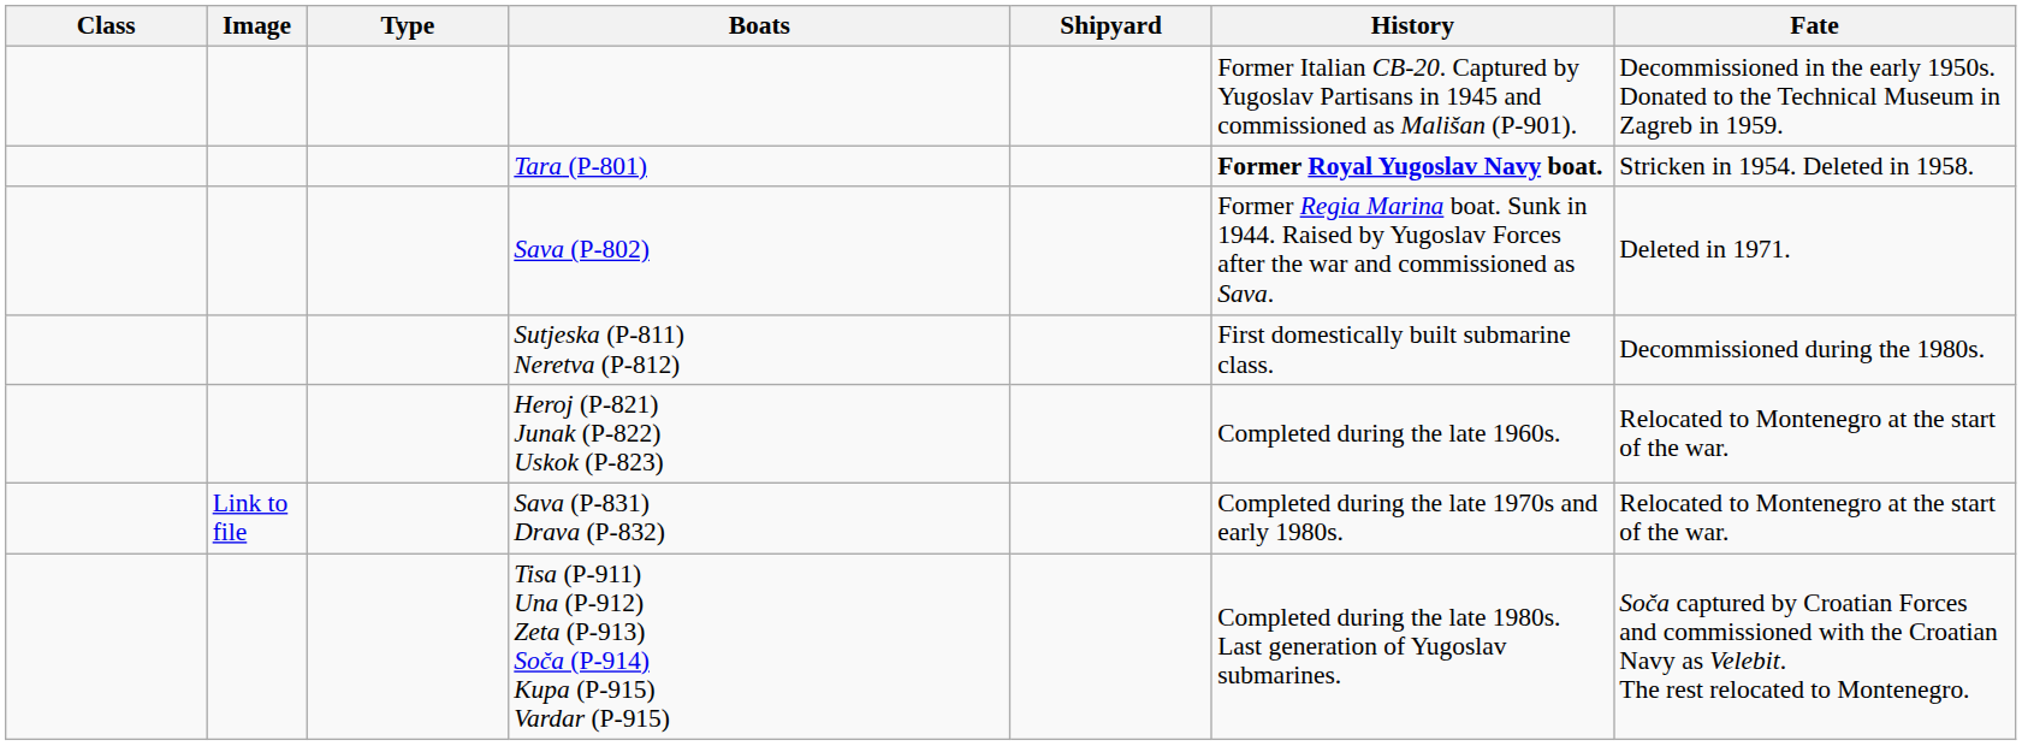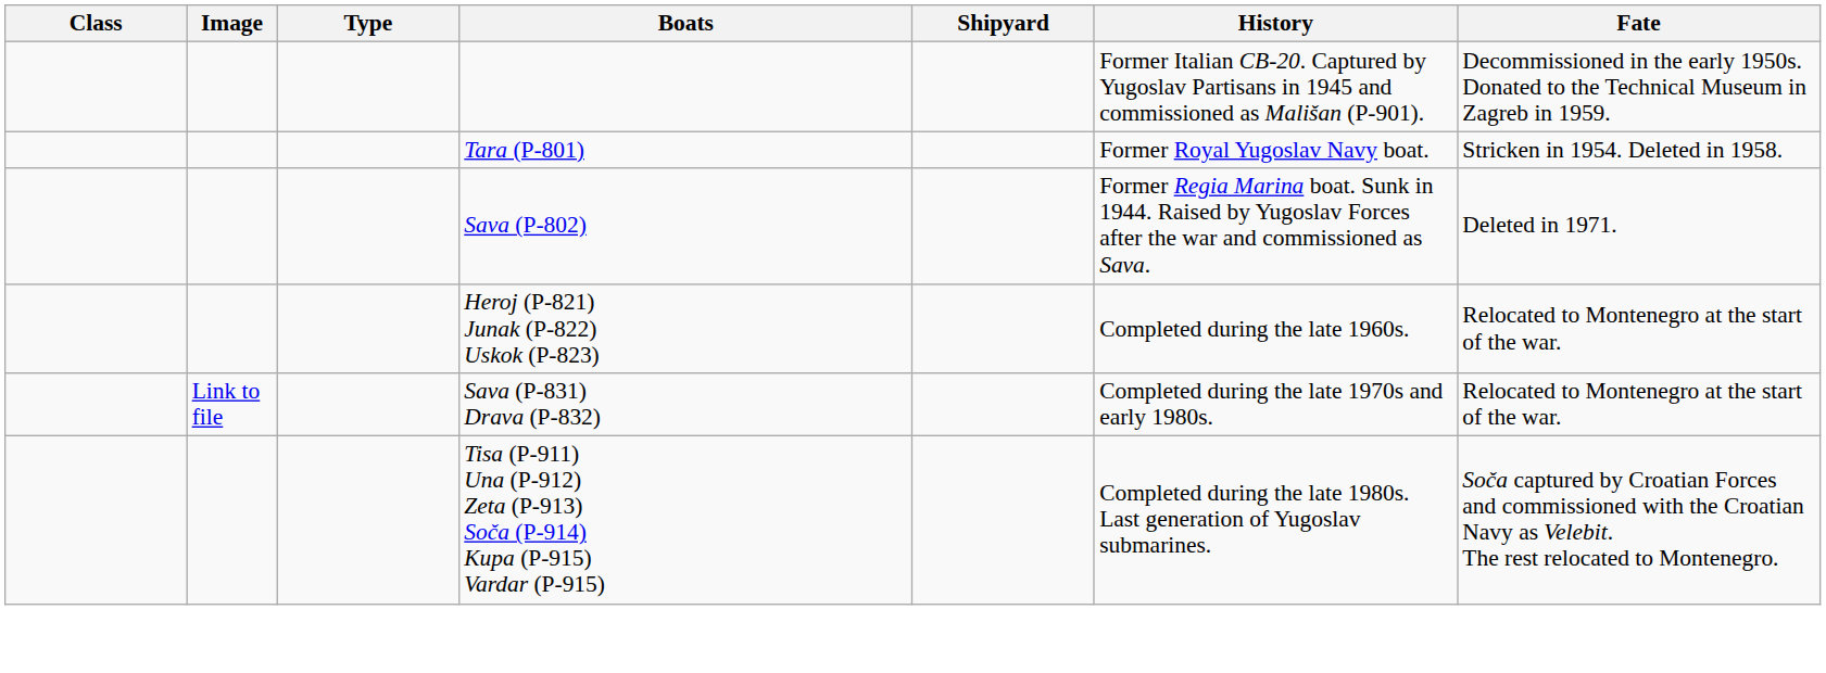 <table class="wikitable">
 <tr>
 <th style="text-align:center;width:10%;">Class</th>
 <th style="text-align:center;width:5%;">Image</th>
 <th style="text-align:center; width:10%;">Type</th>
 <th style="text-align:center; width:25%;">Boats</th>
 <th style="text-align:center; width:10%;">Shipyard</th>
 <th style="text-align:center; width:20%;">History</th>
 <th style="text-align:center; width:25%;">Fate</th>
 </tr>
 <tr>
 <td></td>
 <td></td>
 <td></td>
 <td></td>
 <td></td>
 <td>Former Italian <em>CB-20</em>. Captured by Yugoslav Partisans in 1945 and commissioned as <em>Mališan</em> (P-901).</td>
 <td>Decommissioned in the early 1950s. Donated to the Technical Museum in Zagreb in 1959.</td>
 </tr>
 <tr>
 <td></td>
 <td></td>
 <td></td>
 <td><a href='#'><em>Tara</em> (P-801)</a></td>
 <td></td>
-<td><strong>Former <a href='#'>Royal Yugoslav Navy</a> boat.</strong></td>
+<td>Former <a href='#'>Royal Yugoslav Navy</a> boat.</td>
 <td>Stricken in 1954. Deleted in 1958.</td>
 </tr>
 <tr>
 <td></td>
 <td></td>
 <td></td>
 <td><a href='#'><em>Sava</em> (P-802)</a></td>
 <td></td>
 <td>Former <em><a href='#'>Regia Marina</a></em> boat. Sunk in 1944. Raised by Yugoslav Forces after the war and commissioned as <em>Sava</em>.</td>
 <td>Deleted in 1971.</td>
-</tr>
-<tr>
-<td></td>
-<td></td>
-<td></td>
-<td><em>Sutjeska</em> (P-811)<br><em>Neretva</em> (P-812)</td>
-<td></td>
-<td>First domestically built submarine class.</td>
-<td>Decommissioned during the 1980s.</td>
 </tr>
 <tr>
 <td></td>
 <td></td>
 <td></td>
 <td><em>Heroj</em> (P-821)<br><em>Junak</em> (P-822)<br><em>Uskok</em> (P-823)</td>
 <td></td>
 <td>Completed during the late 1960s.</td>
 <td>Relocated to Montenegro at the start of the war.</td>
 </tr>
 <tr>
 <td></td>
 <td><a href='#'>Link to file</a></td>
 <td></td>
 <td><em>Sava</em> (P-831)<br><em>Drava</em> (P-832)</td>
 <td></td>
 <td>Completed during the late 1970s and early 1980s.</td>
 <td>Relocated to Montenegro at the start of the war.</td>
 </tr>
 <tr>
 <td></td>
 <td></td>
 <td></td>
 <td><em>Tisa</em> (P-911)<br><em>Una</em> (P-912)<br><em>Zeta</em> (P-913)<br><a href='#'><em>Soča</em> (P-914)</a><br><em>Kupa</em> (P-915)<br><em>Vardar</em> (P-915)</td>
 <td></td>
 <td>Completed during the late 1980s. Last generation of Yugoslav submarines.</td>
 <td><em>Soča</em> captured by Croatian Forces and commissioned with the Croatian Navy as <em>Velebit</em>.<br>The rest relocated to Montenegro.</td>
 </tr>
 </table>
